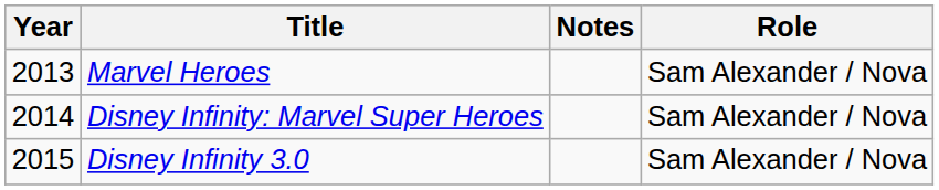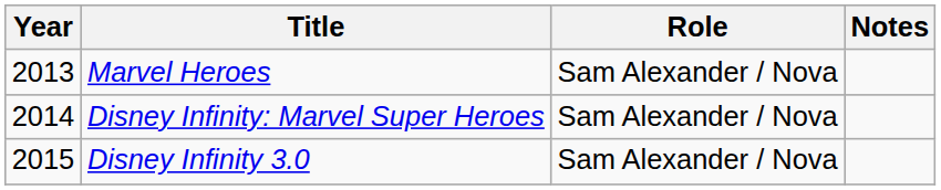 <table class="wikitable sortable">
 <tr>
 <th>Year</th>
 <th>Title</th>
+<th>Role</th>
 <th class="unsortable">Notes</th>
-<th>Role</th>
 </tr>
 <tr>
 <td>2013</td>
 <td><em><a href='#'>Marvel Heroes</a></em></td>
+<td>Sam Alexander / Nova</td>
 <td></td>
-<td>Sam Alexander / Nova</td>
 </tr>
 <tr>
 <td>2014</td>
 <td><em><a href='#'>Disney Infinity: Marvel Super Heroes</a></em></td>
+<td>Sam Alexander / Nova</td>
 <td></td>
-<td>Sam Alexander / Nova</td>
 </tr>
 <tr>
 <td>2015</td>
 <td><em><a href='#'>Disney Infinity 3.0</a></em></td>
+<td>Sam Alexander / Nova</td>
 <td></td>
-<td>Sam Alexander / Nova</td>
 </tr>
 </table>
